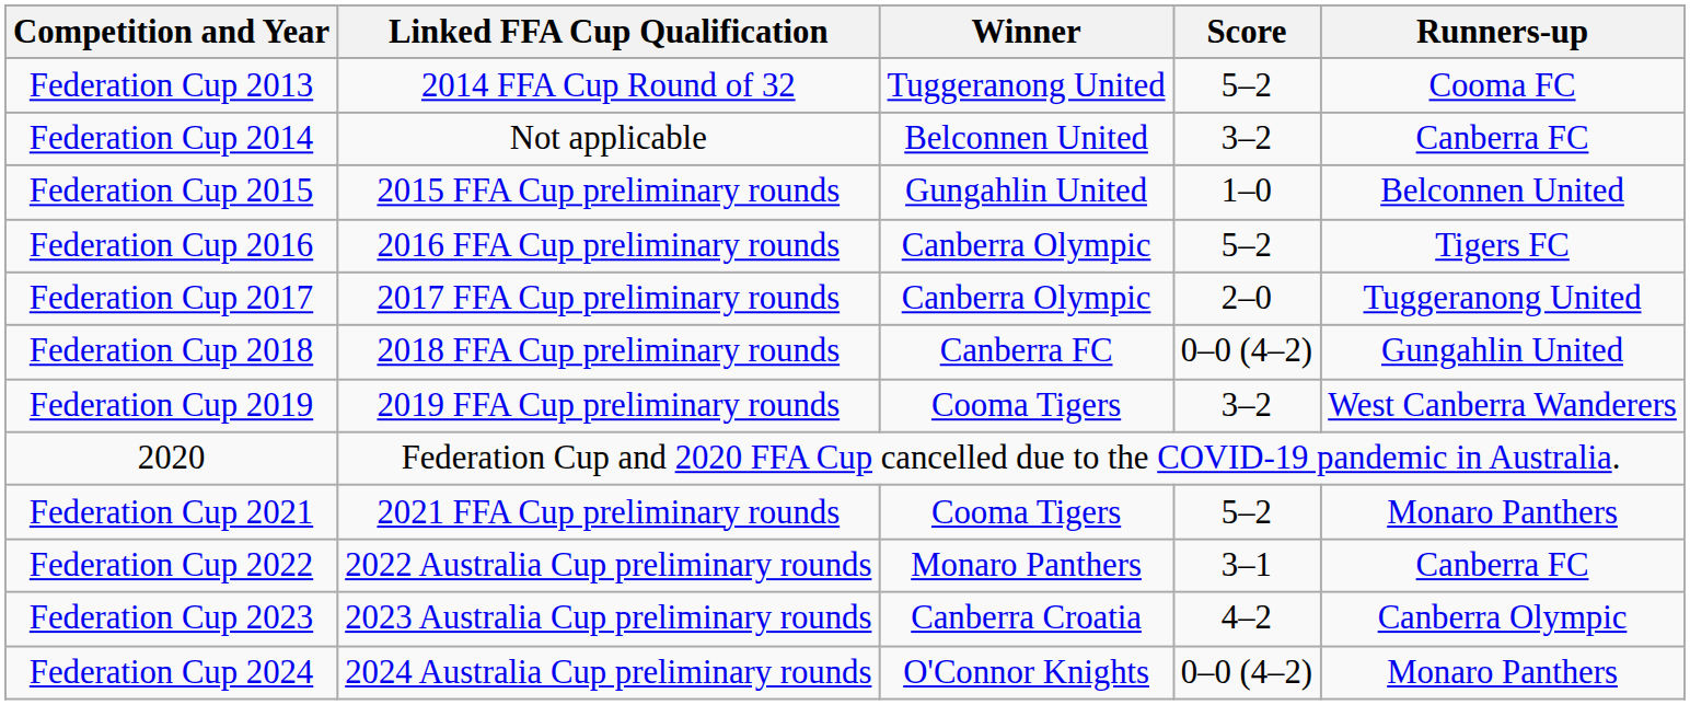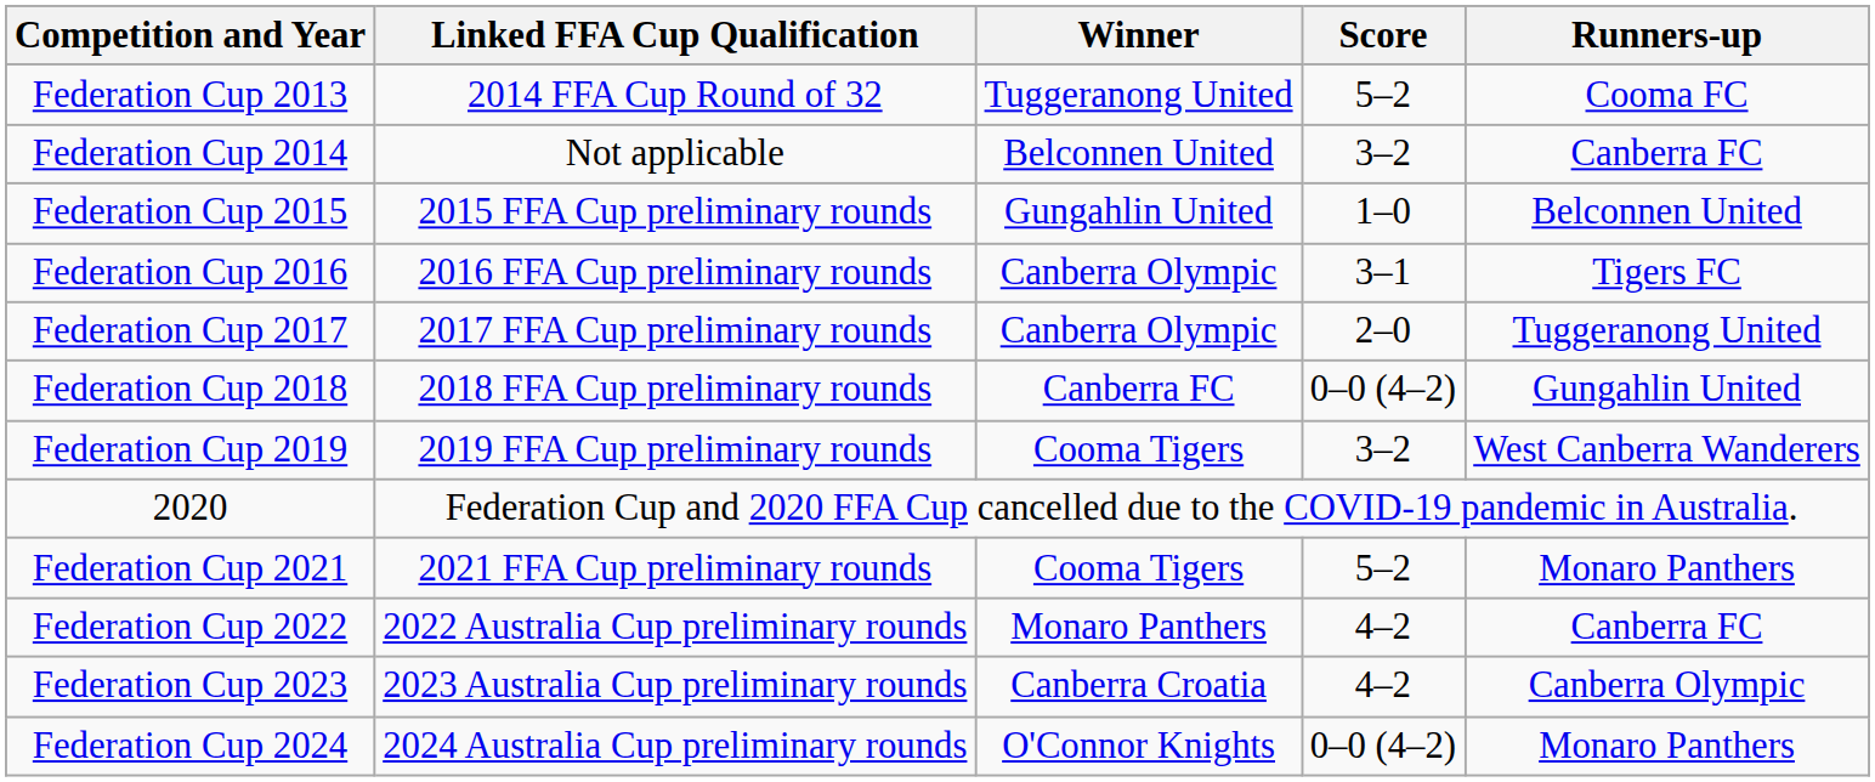 <table class="wikitable" style="text-align:center">
 <tr>
 <th>Competition and Year</th>
 <th>Linked FFA Cup Qualification</th>
 <th>Winner</th>
 <th>Score</th>
 <th>Runners-up</th>
 </tr>
 <tr>
 <td><a href='#'>Federation Cup 2013</a></td>
 <td><a href='#'>2014 FFA Cup Round of 32</a></td>
 <td><a href='#'>Tuggeranong United</a></td>
 <td>5–2</td>
 <td><a href='#'>Cooma FC</a></td>
 </tr>
 <tr>
 <td><a href='#'>Federation Cup 2014</a></td>
 <td>Not applicable</td>
 <td><a href='#'>Belconnen United</a></td>
 <td>3–2</td>
 <td><a href='#'>Canberra FC</a></td>
 </tr>
 <tr>
 <td><a href='#'>Federation Cup 2015</a></td>
 <td><a href='#'>2015 FFA Cup preliminary rounds</a></td>
 <td><a href='#'>Gungahlin United</a></td>
 <td>1–0 </td>
 <td><a href='#'>Belconnen United</a></td>
 </tr>
 <tr>
 <td><a href='#'>Federation Cup 2016</a></td>
 <td><a href='#'>2016 FFA Cup preliminary rounds</a></td>
 <td><a href='#'>Canberra Olympic</a></td>
-<td>5–2</td>
+<td>3–1</td>
 <td><a href='#'>Tigers FC</a></td>
 </tr>
 <tr>
 <td><a href='#'>Federation Cup 2017</a></td>
 <td><a href='#'>2017 FFA Cup preliminary rounds</a></td>
 <td><a href='#'>Canberra Olympic</a></td>
 <td>2–0</td>
 <td><a href='#'>Tuggeranong United</a></td>
 </tr>
 <tr>
 <td><a href='#'>Federation Cup 2018</a></td>
 <td><a href='#'>2018 FFA Cup preliminary rounds</a></td>
 <td><a href='#'>Canberra FC</a></td>
 <td>0–0 (4–2)</td>
 <td><a href='#'>Gungahlin United</a></td>
 </tr>
 <tr>
 <td><a href='#'>Federation Cup 2019</a></td>
 <td><a href='#'>2019 FFA Cup preliminary rounds</a></td>
 <td><a href='#'>Cooma Tigers</a></td>
 <td>3–2</td>
 <td><a href='#'>West Canberra Wanderers</a></td>
 </tr>
 <tr>
 <td>2020</td>
 <td colspan=4>Federation Cup and <a href='#'>2020 FFA Cup</a> cancelled due to the <a href='#'>COVID-19 pandemic in Australia</a>.</td>
 </tr>
 <tr>
 <td><a href='#'>Federation Cup 2021</a></td>
 <td><a href='#'>2021 FFA Cup preliminary rounds</a></td>
 <td><a href='#'>Cooma Tigers</a></td>
 <td>5–2</td>
 <td><a href='#'>Monaro Panthers</a></td>
 </tr>
 <tr>
 <td><a href='#'>Federation Cup 2022</a></td>
 <td><a href='#'>2022 Australia Cup preliminary rounds</a></td>
 <td><a href='#'>Monaro Panthers</a></td>
-<td>3–1 </td>
+<td>4–2</td>
 <td><a href='#'>Canberra FC</a></td>
 </tr>
 <tr>
 <td><a href='#'>Federation Cup 2023</a></td>
 <td><a href='#'>2023 Australia Cup preliminary rounds</a></td>
 <td><a href='#'>Canberra Croatia</a></td>
 <td>4–2</td>
 <td><a href='#'>Canberra Olympic</a></td>
 </tr>
 <tr>
 <td><a href='#'>Federation Cup 2024</a></td>
 <td><a href='#'>2024 Australia Cup preliminary rounds</a></td>
 <td><a href='#'>O'Connor Knights</a></td>
 <td>0–0 (4–2)</td>
 <td><a href='#'>Monaro Panthers</a></td>
 </tr>
 </table>
